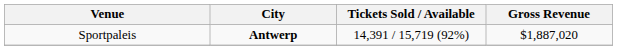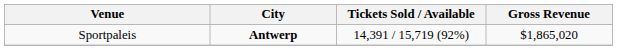 <table class="wikitable" style="text-align:center;">
 <tr>
 <th width="250">Venue</th>
 <th width="150">City</th>
 <th width="180">Tickets Sold / Available</th>
 <th width="150">Gross Revenue</th>
 </tr>
 <tr>
 <td>Sportpaleis</td>
 <td><strong>Antwerp</strong></td>
 <td>14,391 / 15,719 (92%)</td>
-<td>$1,887,020</td>
+<td>$1,865,020</td>
 </tr>
 <tr>
 </tr>
 </table>
